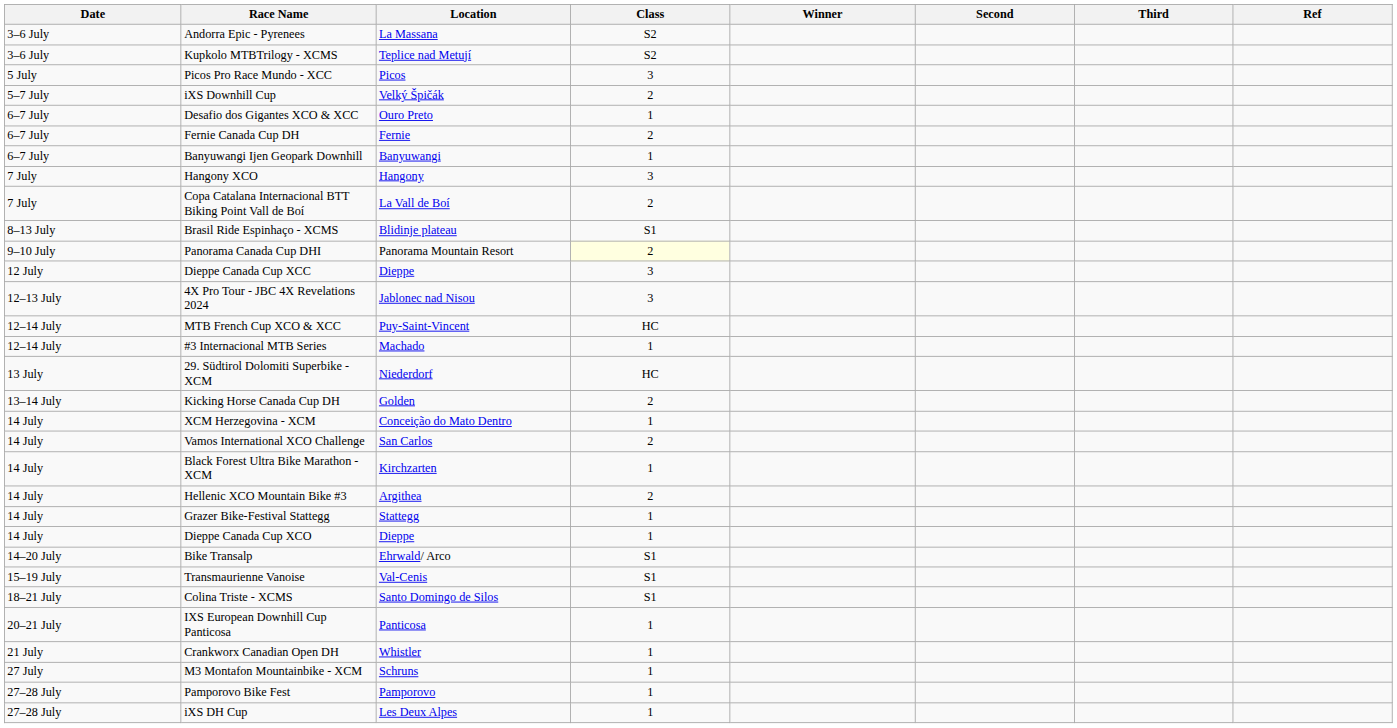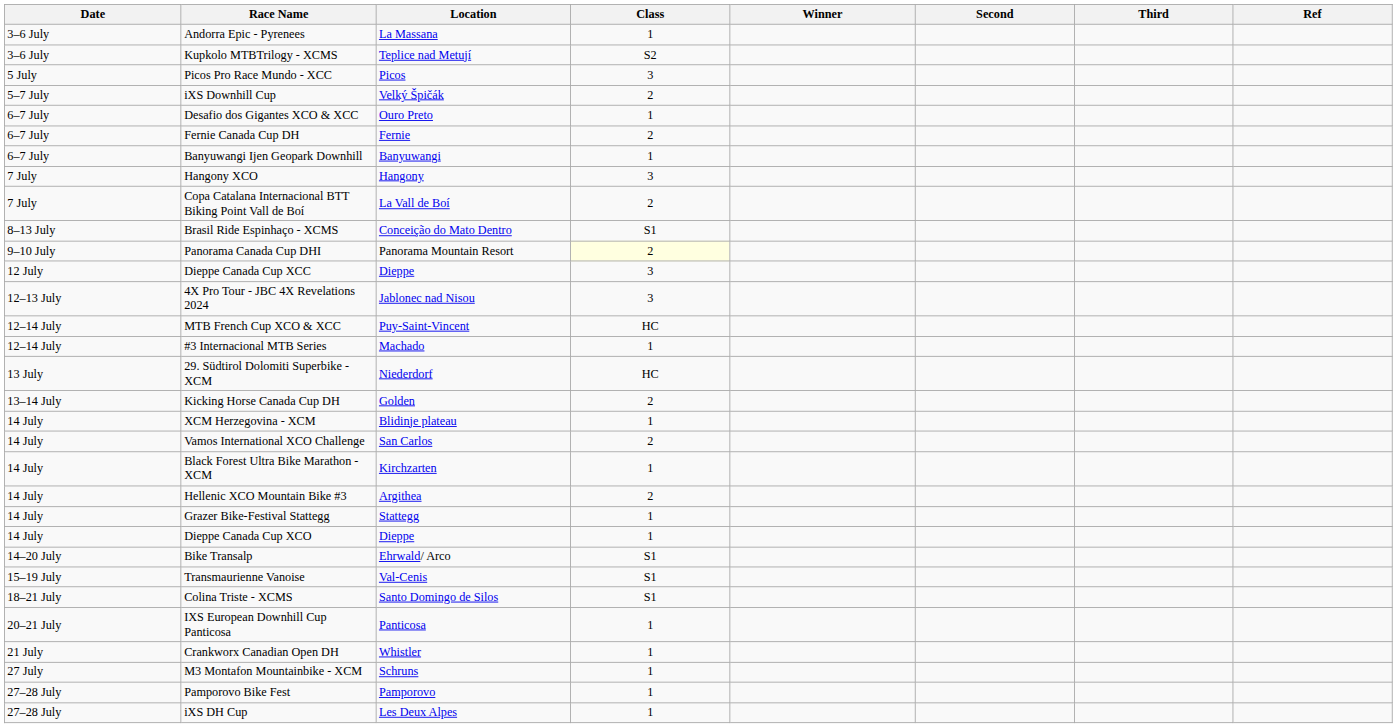 <table class="wikitable sortable" style="font-size:85%;">
 <tr>
 <th style="width:190px;">Date</th>
 <th style="width:210px;">Race Name</th>
 <th style="width:210px;">Location</th>
 <th style="width:170px;">Class</th>
 <th width=200px>Winner</th>
 <th style="width:170px;">Second</th>
 <th style="width:170px;">Third</th>
 <th style="width:170px;">Ref</th>
 </tr>
 <tr>
 <td>3–6 July</td>
 <td>Andorra Epic - Pyrenees</td>
 <td> <a href='#'>La Massana</a></td>
-<td align=center>S2</td>
+<td align=center>1</td>
 <td></td>
 <td></td>
 <td></td>
 <td align=center></td>
 </tr>
 <tr>
 <td>3–6 July</td>
 <td>Kupkolo MTBTrilogy - XCMS</td>
 <td> <a href='#'>Teplice nad Metují</a></td>
 <td align=center>S2</td>
 <td></td>
 <td></td>
 <td></td>
 <td align=center></td>
 </tr>
 <tr>
 <td>5 July</td>
 <td>Picos Pro Race Mundo - XCC</td>
 <td> <a href='#'>Picos</a></td>
 <td align=center>3</td>
 <td></td>
 <td></td>
 <td></td>
 <td align=center></td>
 </tr>
 <tr>
 <td>5–7 July</td>
 <td>iXS Downhill Cup</td>
 <td> <a href='#'>Velký Špičák</a></td>
 <td align=center>2</td>
 <td></td>
 <td></td>
 <td></td>
 <td align=center></td>
 </tr>
 <tr>
 <td>6–7 July</td>
 <td>Desafio dos Gigantes XCO & XCC</td>
 <td> <a href='#'>Ouro Preto</a></td>
 <td align=center>1</td>
 <td></td>
 <td></td>
 <td></td>
 <td align=center></td>
 </tr>
 <tr>
 <td>6–7 July</td>
 <td>Fernie Canada Cup DH</td>
 <td> <a href='#'>Fernie</a></td>
 <td align=center>2</td>
 <td></td>
 <td></td>
 <td></td>
 <td align=center></td>
 </tr>
 <tr>
 <td>6–7 July</td>
 <td>Banyuwangi Ijen Geopark Downhill</td>
 <td> <a href='#'>Banyuwangi</a></td>
 <td align=center>1</td>
 <td></td>
 <td></td>
 <td></td>
 <td align=center></td>
 </tr>
 <tr>
 <td>7 July</td>
 <td>Hangony XCO</td>
 <td> <a href='#'>Hangony</a></td>
 <td align=center>3</td>
 <td></td>
 <td></td>
 <td></td>
 <td align=center></td>
 </tr>
 <tr>
 <td>7 July</td>
 <td>Copa Catalana Internacional BTT Biking Point Vall de Boí</td>
 <td> <a href='#'>La Vall de Boí</a></td>
 <td align=center>2</td>
 <td></td>
 <td></td>
 <td></td>
 <td align=center></td>
 </tr>
 <tr>
 <td>8–13 July</td>
 <td>Brasil Ride Espinhaço - XCMS</td>
-<td> <a href='#'>Blidinje plateau</a></td>
+<td> <a href='#'>Conceição do Mato Dentro</a></td>
 <td align=center>S1</td>
 <td></td>
 <td></td>
 <td></td>
 <td align=center></td>
 </tr>
 <tr>
 <td>9–10 July</td>
 <td>Panorama Canada Cup DHI</td>
 <td> Panorama Mountain Resort</td>
 <td align=center style="background: lightyellow;">2</td>
 <td></td>
 <td></td>
 <td></td>
 <td align=center></td>
 </tr>
 <tr>
 <td>12 July</td>
 <td>Dieppe Canada Cup XCC</td>
 <td> <a href='#'>Dieppe</a></td>
 <td align=center>3</td>
 <td></td>
 <td></td>
 <td></td>
 <td align=center></td>
 </tr>
 <tr>
 <td>12–13 July</td>
 <td>4X Pro Tour - JBC 4X Revelations 2024</td>
 <td> <a href='#'>Jablonec nad Nisou</a></td>
 <td align=center>3</td>
 <td></td>
 <td></td>
 <td></td>
 <td align=center></td>
 </tr>
 <tr>
 <td>12–14 July</td>
 <td>MTB French Cup XCO & XCC</td>
 <td> <a href='#'>Puy-Saint-Vincent</a></td>
 <td align=center>HC</td>
 <td></td>
 <td></td>
 <td></td>
 <td align=center></td>
 </tr>
 <tr>
 <td>12–14 July</td>
 <td>#3 Internacional MTB Series</td>
 <td> <a href='#'>Machado</a></td>
 <td align=center>1</td>
 <td></td>
 <td></td>
 <td></td>
 <td align=center></td>
 </tr>
 <tr>
 <td>13 July</td>
 <td>29. Südtirol Dolomiti Superbike - XCM</td>
 <td> <a href='#'>Niederdorf</a></td>
 <td align=center>HC</td>
 <td></td>
 <td></td>
 <td></td>
 <td align=center></td>
 </tr>
 <tr>
 <td>13–14 July</td>
 <td>Kicking Horse Canada Cup DH</td>
 <td> <a href='#'>Golden</a></td>
 <td align=center>2</td>
 <td></td>
 <td></td>
 <td></td>
 <td align=center></td>
 </tr>
 <tr>
 <td>14 July</td>
 <td>XCM Herzegovina - XCM</td>
-<td> <a href='#'>Conceição do Mato Dentro</a></td>
+<td> <a href='#'>Blidinje plateau</a></td>
 <td align=center>1</td>
 <td></td>
 <td></td>
 <td></td>
 <td align=center></td>
 </tr>
 <tr>
 <td>14 July</td>
 <td>Vamos International XCO Challenge</td>
 <td> <a href='#'>San Carlos</a></td>
 <td align=center>2</td>
 <td></td>
 <td></td>
 <td></td>
 <td align=center></td>
 </tr>
 <tr>
 <td>14 July</td>
 <td>Black Forest Ultra Bike Marathon - XCM</td>
 <td> <a href='#'>Kirchzarten</a></td>
 <td align=center>1</td>
 <td></td>
 <td></td>
 <td></td>
 <td align=center></td>
 </tr>
 <tr>
 <td>14 July</td>
 <td>Hellenic XCO Mountain Bike #3</td>
 <td> <a href='#'>Argithea</a></td>
 <td align=center>2</td>
 <td></td>
 <td></td>
 <td></td>
 <td align=center></td>
 </tr>
 <tr>
 <td>14 July</td>
 <td>Grazer Bike-Festival Stattegg</td>
 <td> <a href='#'>Stattegg</a></td>
 <td align=center>1</td>
 <td></td>
 <td></td>
 <td></td>
 <td align=center></td>
 </tr>
 <tr>
 <td>14 July</td>
 <td>Dieppe Canada Cup XCO</td>
 <td> <a href='#'>Dieppe</a></td>
 <td align=center>1</td>
 <td></td>
 <td></td>
 <td></td>
 <td align=center></td>
 </tr>
 <tr>
 <td>14–20 July</td>
 <td>Bike Transalp</td>
 <td> <a href='#'>Ehrwald</a>/ Arco</td>
 <td align=center>S1</td>
 <td></td>
 <td></td>
 <td></td>
 <td align=center></td>
 </tr>
 <tr>
 <td>15–19 July</td>
 <td>Transmaurienne Vanoise</td>
 <td> <a href='#'>Val-Cenis</a></td>
 <td align=center>S1</td>
 <td></td>
 <td></td>
 <td></td>
 <td align=center></td>
 </tr>
 <tr>
 <td>18–21 July</td>
 <td>Colina Triste - XCMS</td>
 <td> <a href='#'>Santo Domingo de Silos</a></td>
 <td align=center>S1</td>
 <td></td>
 <td></td>
 <td></td>
 <td align=center></td>
 </tr>
 <tr>
 <td>20–21 July</td>
 <td>IXS European Downhill Cup Panticosa</td>
 <td> <a href='#'>Panticosa</a></td>
 <td align=center>1</td>
 <td></td>
 <td></td>
 <td></td>
 <td align=center></td>
 </tr>
 <tr>
 <td>21 July</td>
 <td>Crankworx Canadian Open DH</td>
 <td> <a href='#'>Whistler</a></td>
 <td align=center>1</td>
 <td></td>
 <td></td>
 <td></td>
 <td align=center></td>
 </tr>
 <tr>
 <td>27 July</td>
 <td>M3 Montafon Mountainbike - XCM</td>
 <td> <a href='#'>Schruns</a></td>
 <td align=center>1</td>
 <td></td>
 <td></td>
 <td></td>
 <td align=center></td>
 </tr>
 <tr>
 <td>27–28 July</td>
 <td>Pamporovo Bike Fest</td>
 <td> <a href='#'>Pamporovo</a></td>
 <td align=center>1</td>
 <td></td>
 <td></td>
 <td></td>
 <td align=center></td>
 </tr>
 <tr>
 <td>27–28 July</td>
 <td>iXS DH Cup</td>
 <td> <a href='#'>Les Deux Alpes</a></td>
 <td align=center>1</td>
 <td></td>
 <td></td>
 <td></td>
 <td align=center></td>
 </tr>
 </table>
